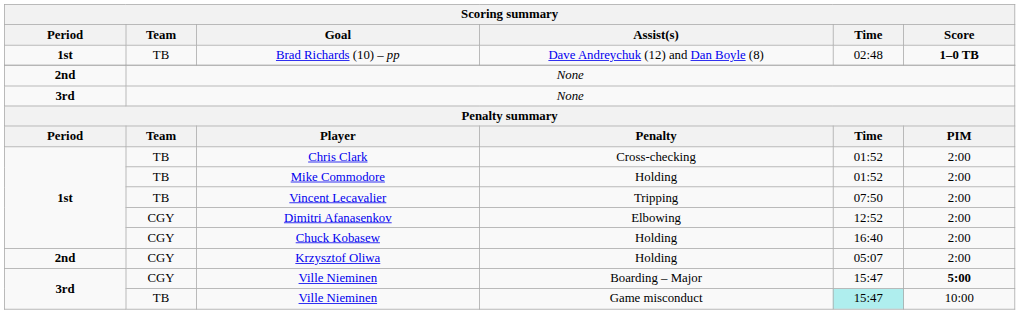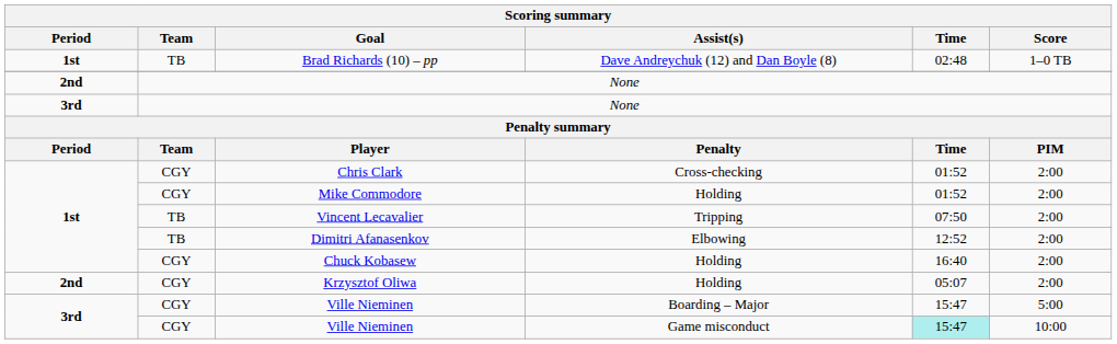 <table style="width:100%;" class="wikitable">
 <tr>
 <th colspan=6>Scoring summary</th>
 </tr>
 <tr>
 <th style="width:12%;">Period</th>
 <th style="width:7%;">Team</th>
 <th style="width:28%;">Goal</th>
 <th style="width:35%;">Assist(s)</th>
 <th style="width:7%;">Time</th>
 <th style="width:11%;">Score</th>
 </tr>
 <tr>
 <td style="text-align:center;" rowspan="1"><strong>1st</strong></td>
 <td align=center>TB</td>
 <td align=center><a href='#'>Brad Richards</a> (10) – <em>pp</em></td>
 <td align=center><a href='#'>Dave Andreychuk</a> (12) and <a href='#'>Dan Boyle</a> (8)</td>
 <td align=center>02:48</td>
-<td align=center><strong>1–0 TB</strong></td>
+<td align=center>1–0 TB</td>
 </tr>
 <tr>
 </tr>
 <tr style="text-align:center;">
 <td><strong>2nd</strong></td>
 <td colspan="5"><em>None</em></td>
 </tr>
 <tr style="text-align:center;">
 <td><strong>3rd</strong></td>
 <td colspan="5"><em>None</em></td>
 </tr>
 <tr>
 <th colspan=6>Penalty summary</th>
 </tr>
 <tr>
 <th style="width:12%;">Period</th>
 <th style="width:7%;">Team</th>
 <th style="width:28%;">Player</th>
 <th style="width:35%;">Penalty</th>
 <th style="width:7%;">Time</th>
 <th style="width:11%;">PIM</th>
 </tr>
 <tr>
 <td style="text-align:center;" rowspan="5"><strong>1st</strong></td>
-<td align=center>TB</td>
+<td align=center>CGY</td>
 <td align=center><a href='#'>Chris Clark</a></td>
 <td align=center>Cross-checking</td>
 <td align=center>01:52</td>
 <td align=center>2:00</td>
 </tr>
 <tr>
-<td align=center>TB</td>
+<td align=center>CGY</td>
 <td align=center><a href='#'>Mike Commodore</a></td>
 <td align=center>Holding</td>
 <td align=center>01:52</td>
 <td align=center>2:00</td>
 </tr>
 <tr>
 <td align=center>TB</td>
 <td align=center><a href='#'>Vincent Lecavalier</a></td>
 <td align=center>Tripping</td>
 <td align=center>07:50</td>
 <td align=center>2:00</td>
 </tr>
 <tr>
-<td align=center>CGY</td>
+<td align=center>TB</td>
 <td align=center><a href='#'>Dimitri Afanasenkov</a></td>
 <td align=center>Elbowing</td>
 <td align=center>12:52</td>
 <td align=center>2:00</td>
 </tr>
 <tr>
 <td align=center>CGY</td>
 <td align=center><a href='#'>Chuck Kobasew</a></td>
 <td align=center>Holding</td>
 <td align=center>16:40</td>
 <td align=center>2:00</td>
 </tr>
 <tr>
 <td style="text-align:center;" rowspan="1"><strong>2nd</strong></td>
 <td align=center>CGY</td>
 <td align=center><a href='#'>Krzysztof Oliwa</a></td>
 <td align=center>Holding</td>
 <td align=center>05:07</td>
 <td align=center>2:00</td>
 </tr>
 <tr>
 <td style="text-align:center;" rowspan="2"><strong>3rd</strong></td>
 <td align=center>CGY</td>
 <td align=center><a href='#'>Ville Nieminen</a></td>
 <td align=center>Boarding – Major</td>
 <td align=center>15:47</td>
-<td align=center><strong>5:00</strong></td>
+<td align=center>5:00</td>
 </tr>
 <tr>
-<td align=center>TB</td>
+<td align=center>CGY</td>
 <td align=center><a href='#'>Ville Nieminen</a></td>
 <td align=center>Game misconduct</td>
 <td align=center style="background: paleturquoise;">15:47</td>
 <td align=center>10:00</td>
 </tr>
 </table>
